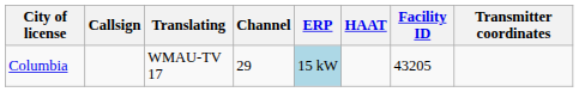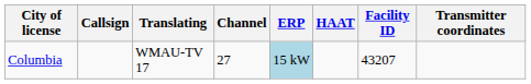 <table class="wikitable">
 <tr>
 <th>City of license</th>
 <th>Callsign</th>
 <th>Translating</th>
 <th>Channel</th>
 <th><a href='#'>ERP</a></th>
 <th><a href='#'>HAAT</a></th>
 <th><a href='#'>Facility ID</a></th>
 <th>Transmitter coordinates</th>
 </tr>
 <tr>
 <td><a href='#'>Columbia</a></td>
 <td><strong></strong></td>
 <td>WMAU-TV 17</td>
-<td>29</td>
+<td>27</td>
 <td style="background: lightblue;">15 kW</td>
 <td></td>
-<td>43205</td>
+<td>43207</td>
 <td></td>
 </tr>
 </table>
